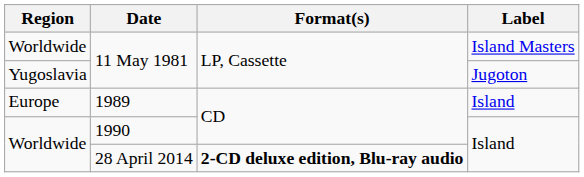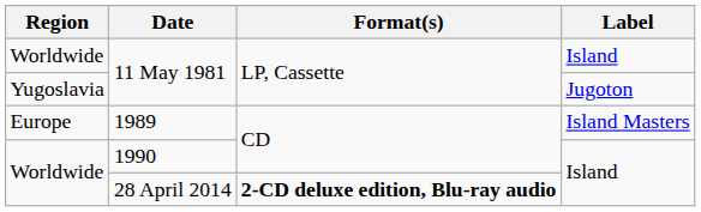 <table class="wikitable">
 <tr>
 <th>Region</th>
 <th>Date</th>
 <th>Format(s)</th>
 <th>Label</th>
 </tr>
 <tr>
 <td>Worldwide</td>
 <td rowspan="2">11 May 1981</td>
 <td rowspan="2">LP, Cassette</td>
-<td><a href='#'>Island Masters</a></td>
+<td><a href='#'>Island</a></td>
 </tr>
 <tr>
 <td>Yugoslavia</td>
 <td><a href='#'>Jugoton</a></td>
 </tr>
 <tr>
 <td>Europe</td>
 <td>1989</td>
 <td rowspan="2">CD</td>
-<td><a href='#'>Island</a></td>
+<td><a href='#'>Island Masters</a></td>
 </tr>
 <tr>
 <td rowspan="2">Worldwide</td>
 <td>1990</td>
 <td rowspan="2">Island</td>
 </tr>
 <tr>
 <td>28 April 2014</td>
 <td><strong>2-CD deluxe edition, Blu-ray audio</strong></td>
 </tr>
 </table>
